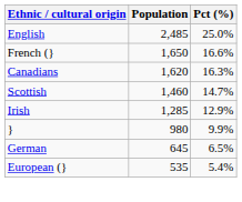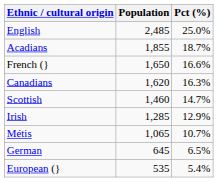 <table class="wikitable" style="text-align: right">
 <tr>
 <th><a href='#'>Ethnic / cultural origin</a></th>
 <th>Population</th>
 <th>Pct (%)</th>
 </tr>
 <tr>
 <td align=left><a href='#'>English</a></td>
 <td>2,485</td>
 <td>25.0%</td>
+</tr>
+<tr>
+<td align=left><a href='#'>Acadians</a></td>
+<td>1,855</td>
+<td>18.7%</td>
 </tr>
 <tr>
 <td align=left>French (}</td>
 <td>1,650</td>
 <td>16.6%</td>
 </tr>
 <tr>
 <td align=left><a href='#'>Canadians</a></td>
 <td>1,620</td>
 <td>16.3%</td>
 </tr>
 <tr>
 <td align=left><a href='#'>Scottish</a></td>
 <td>1,460</td>
 <td>14.7%</td>
 </tr>
 <tr>
 <td align=left><a href='#'>Irish</a></td>
 <td>1,285</td>
 <td>12.9%</td>
 </tr>
 <tr>
-<td align=left>}</td>
-<td>980</td>
-<td>9.9%</td>
+<td align=left><a href='#'>Métis</a></td>
+<td>1,065</td>
+<td>10.7%</td>
 </tr>
 <tr>
 <td align=left><a href='#'>German</a></td>
 <td>645</td>
 <td>6.5%</td>
 </tr>
 <tr>
 <td align=left><a href='#'>European</a> (}</td>
 <td>535</td>
 <td>5.4%</td>
 </tr>
 </table>
